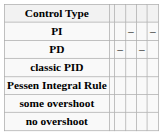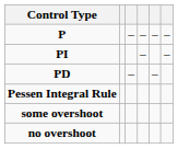 <table class="wikitable">
 <tr ---->
 <th align="center"><strong>Control Type</strong></th>
 <th align="center"></th>
 <th align="center"></th>
 <th align="center"></th>
 <th align="center"></th>
 <th align="center"></th>
+</tr>
+<tr ---->
+<td align="center"><strong>P</strong></td>
+<td align="center"></td>
+<td align="center">–</td>
+<td align="center">–</td>
+<td align="center">–</td>
+<td align="center">–</td>
 </tr>
 <tr ---->
 <td align="center"><strong>PI</strong></td>
 <td align="center"></td>
 <td align="center"></td>
 <td align="center">–</td>
 <td align="center"></td>
 <td align="center">–</td>
 </tr>
 <tr ---->
 <td align="center"><strong>PD</strong></td>
 <td align="center"></td>
 <td align="center">–</td>
 <td align="center"></td>
 <td align="center">–</td>
-<td align="center"></td>
-</tr>
-<tr ---->
-<td align="center"><strong>classic PID</strong></td>
-<td align="center"></td>
-<td align="center"></td>
-<td align="center"></td>
-<td align="center"></td>
 <td align="center"></td>
 </tr>
 <tr ---->
 <td align="center"><strong>Pessen Integral Rule</strong></td>
 <td align="center"></td>
 <td align="center"></td>
 <td align="center"></td>
 <td align="center"></td>
 <td align="center"></td>
 </tr>
 <tr ---->
 <td align="center"><strong>some overshoot</strong></td>
 <td align="center"></td>
 <td align="center"></td>
 <td align="center"></td>
 <td align="center"></td>
 <td align="center"></td>
 </tr>
 <tr ---->
 <td align="center"><strong>no overshoot</strong></td>
 <td align="center"></td>
 <td align="center"></td>
 <td align="center"></td>
 <td align="center"></td>
 <td align="center"></td>
 </tr>
 </table>
